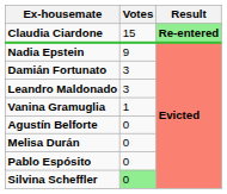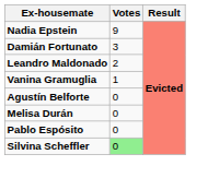 <table class="wikitable" style="font-size:90%;">
 <tr>
 <th>Ex-housemate</th>
 <th>Votes</th>
 <th>Result</th>
-</tr>
-<tr style="border-bottom:3px solid #36BF36;">
-<td><strong>Claudia Ciardone</strong></td>
-<td>15</td>
-<td style="background:#90EE90;"><strong>Re-entered</strong><br></td>
 </tr>
 <tr>
 <td><strong>Nadia Epstein</strong></td>
 <td>9</td>
 <td style="background:salmon;" rowspan="8"><strong>Evicted</strong><br></td>
 </tr>
 <tr>
 <td><strong>Damián Fortunato</strong></td>
 <td>3</td>
 </tr>
 <tr>
 <td><strong>Leandro Maldonado</strong></td>
-<td>3</td>
+<td>2</td>
 </tr>
 <tr>
 <td><strong>Vanina Gramuglia</strong></td>
 <td>1</td>
 </tr>
 <tr>
 <td><strong>Agustín Belforte</strong></td>
 <td>0</td>
 </tr>
 <tr>
 <td><strong>Melisa Durán</strong></td>
 <td>0</td>
 </tr>
 <tr>
 <td><strong>Pablo Espósito</strong></td>
 <td>0</td>
 </tr>
 <tr>
 <td><strong>Silvina Scheffler</strong></td>
 <td style="background: lightgreen;">0</td>
 </tr>
 </table>
